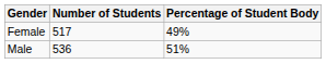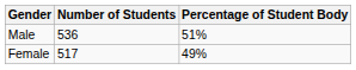 <table class="wikitable">
 <tr>
 <th>Gender</th>
 <th>Number of Students</th>
 <th>Percentage of Student Body</th>
 </tr>
 <tr>
+<td>Male</td>
+<td>536</td>
+<td>51%</td>
+</tr>
+<tr>
 <td>Female</td>
 <td>517</td>
 <td>49%</td>
 </tr>
-<tr>
-<td>Male</td>
-<td>536</td>
-<td>51%</td>
-</tr>
 </table>
